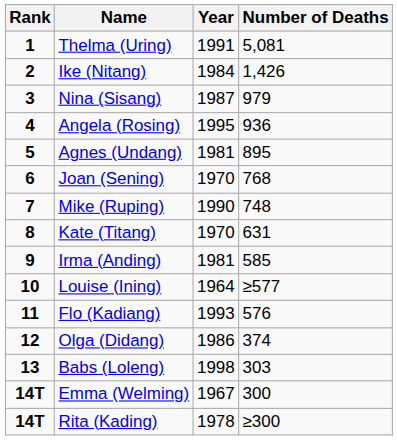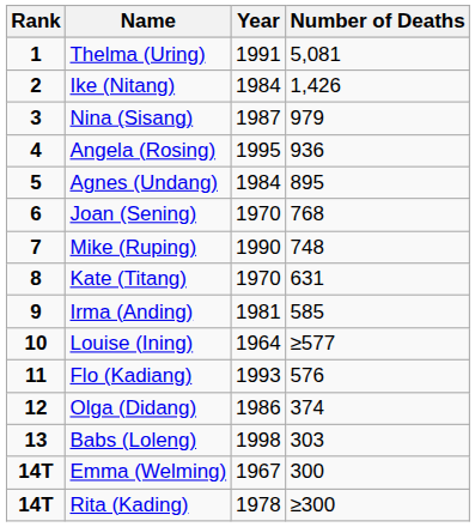 <table class="wikitable" align="center" style="margin-left: auto; margin-right: auto; border: none;">
 <tr bgcolor="#CCCCCC">
 <th>Rank</th>
 <th>Name</th>
 <th>Year</th>
 <th>Number of Deaths</th>
 </tr>
 <tr>
 <td style="text-align:center"><strong>1</strong></td>
 <td><a href='#'>Thelma (Uring)</a></td>
 <td>1991</td>
 <td>5,081</td>
 </tr>
 <tr>
 <td style="text-align:center"><strong>2</strong></td>
 <td><a href='#'>Ike (Nitang)</a></td>
 <td>1984</td>
 <td>1,426</td>
 </tr>
 <tr>
 <td style="text-align:center"><strong>3</strong></td>
 <td><a href='#'>Nina (Sisang)</a></td>
 <td>1987</td>
 <td>979</td>
 </tr>
 <tr>
 <td style="text-align:center"><strong>4</strong></td>
 <td><a href='#'>Angela (Rosing)</a></td>
 <td>1995</td>
 <td>936</td>
 </tr>
 <tr>
 <td style="text-align:center"><strong>5</strong></td>
 <td><a href='#'>Agnes (Undang)</a></td>
-<td>1981</td>
+<td>1984</td>
 <td>895</td>
 </tr>
 <tr>
 <td style="text-align:center"><strong>6</strong></td>
 <td><a href='#'>Joan (Sening)</a></td>
 <td>1970</td>
 <td>768</td>
 </tr>
 <tr>
 <td style="text-align:center"><strong>7</strong></td>
 <td><a href='#'>Mike (Ruping)</a></td>
 <td>1990</td>
 <td>748</td>
 </tr>
 <tr>
 <td style="text-align:center"><strong>8</strong></td>
 <td><a href='#'>Kate (Titang)</a></td>
 <td>1970</td>
 <td>631</td>
 </tr>
 <tr>
 <td style="text-align:center"><strong>9</strong></td>
 <td><a href='#'>Irma (Anding)</a></td>
 <td>1981</td>
 <td>585</td>
 </tr>
 <tr>
 <td style="text-align:center"><strong>10</strong></td>
 <td><a href='#'>Louise (Ining)</a></td>
 <td>1964</td>
 <td>≥577</td>
 </tr>
 <tr>
 <td style="text-align:center"><strong>11</strong></td>
 <td><a href='#'>Flo (Kadiang)</a></td>
 <td>1993</td>
 <td>576</td>
 </tr>
 <tr>
 <td style="text-align:center"><strong>12</strong></td>
 <td><a href='#'>Olga (Didang)</a></td>
 <td>1986</td>
 <td>374</td>
 </tr>
 <tr>
 <td style="text-align:center"><strong>13</strong></td>
 <td><a href='#'>Babs (Loleng)</a></td>
 <td>1998</td>
 <td>303</td>
 </tr>
 <tr>
 <td style="text-align:center"><strong>14T</strong></td>
 <td><a href='#'>Emma (Welming)</a></td>
 <td>1967</td>
 <td>300</td>
 </tr>
 <tr>
 <td style="text-align:center"><strong>14T</strong></td>
 <td><a href='#'>Rita (Kading)</a></td>
 <td>1978</td>
 <td>≥300</td>
 </tr>
 <tr>
 </tr>
 </table>
